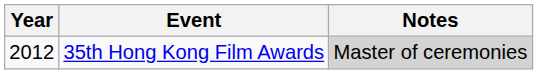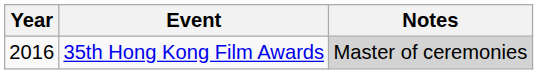 <table class="wikitable sortable">
 <tr>
 <th>Year</th>
 <th>Event</th>
 <th class="unsortable">Notes</th>
 </tr>
 <tr>
-<td>2012</td>
+<td>2016</td>
 <td><a href='#'>35th Hong Kong Film Awards</a></td>
 <td style="background: lightgrey;">Master of ceremonies</td>
 </tr>
 </table>
